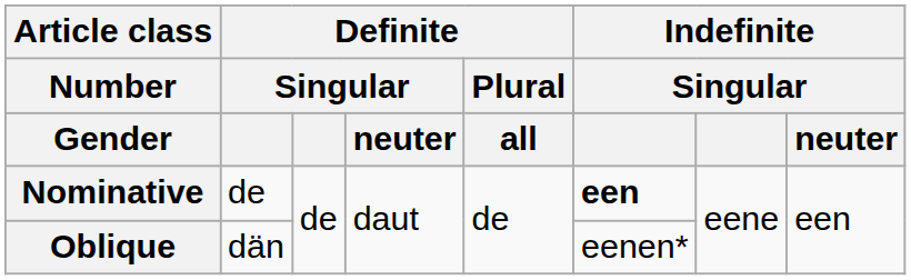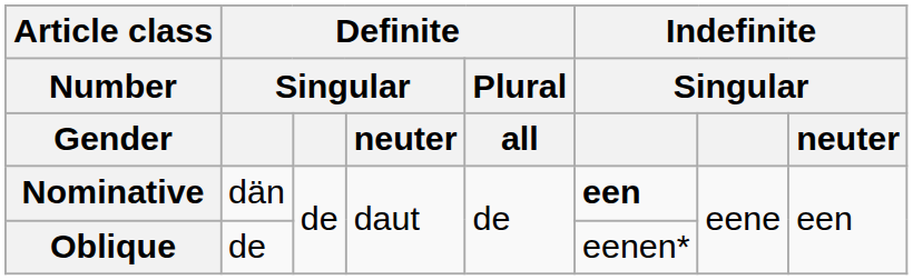 <table class="wikitable">
 <tr>
 <th scope="col">Article class</th>
 <th scope="col" colspan="4">Definite</th>
 <th scope="col" colspan="3">Indefinite</th>
 </tr>
 <tr>
 <th scope="col">Number</th>
 <th scope="col" colspan="3">Singular</th>
 <th scope="col">Plural</th>
 <th scope="col" colspan="3">Singular</th>
 </tr>
 <tr>
 <th scope="col">Gender</th>
 <th scope="col"></th>
 <th scope="col"></th>
 <th scope="col">neuter</th>
 <th scope="col">all</th>
 <th scope="col"></th>
 <th scope="col"></th>
 <th scope="col">neuter</th>
 </tr>
 <tr>
 <th scope="row">Nominative</th>
-<td>de</td>
+<td>dän</td>
 <td rowspan="2">de</td>
 <td rowspan="2">daut</td>
 <td rowspan="2">de</td>
 <td><strong>een</strong></td>
 <td rowspan="2">eene</td>
 <td rowspan="2">een</td>
 </tr>
 <tr>
 <th scope="row">Oblique</th>
-<td>dän</td>
+<td>de</td>
 <td>eenen*</td>
 </tr>
 </table>
